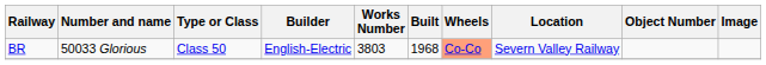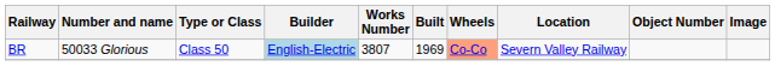 <table class="wikitable sortable">
 <tr>
 <th>Railway</th>
 <th>Number and name</th>
 <th>Type or Class</th>
 <th>Builder</th>
 <th>Works<br>Number</th>
 <th>Built</th>
 <th>Wheels</th>
 <th>Location</th>
 <th>Object Number</th>
 <th>Image</th>
 </tr>
 <tr>
 <td><a href='#'>BR</a></td>
 <td>50033 <em>Glorious</em></td>
 <td><a href='#'>Class 50</a></td>
-<td><a href='#'>English-Electric</a></td>
-<td>3803</td>
-<td>1968</td>
+<td style="background: lightblue;"><a href='#'>English-Electric</a></td>
+<td>3807</td>
+<td>1969</td>
 <td style="background: lightsalmon;"><a href='#'>Co-Co</a></td>
 <td><a href='#'>Severn Valley Railway</a></td>
 <td></td>
 <td></td>
 </tr>
 <tr>
 </tr>
 </table>
